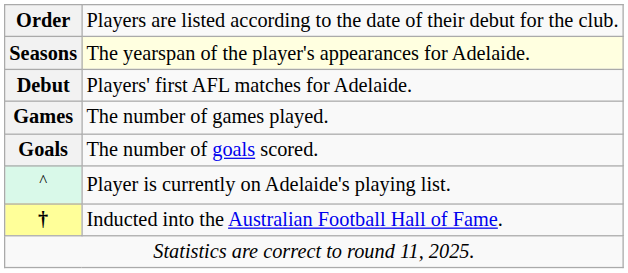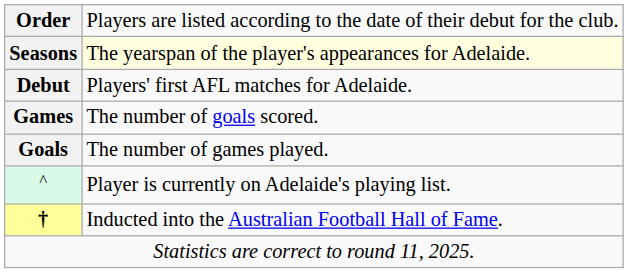 <table class="wikitable plainrowheaders">
 <tr>
 <th scope="row" style="text-align:center;">Order</th>
 <td>Players are listed according to the date of their debut for the club.</td>
 </tr>
 <tr>
 <th scope="row" style="text-align:center;">Seasons</th>
 <td style="background: lightyellow;">The yearspan of the player's appearances for Adelaide.</td>
 </tr>
 <tr>
 <th scope="row" style="text-align:center;">Debut</th>
 <td>Players' first AFL matches for Adelaide.</td>
 </tr>
 <tr>
 <th scope="row" style="text-align:center;">Games</th>
-<td>The number of games played.</td>
+<td>The number of <a href='#'>goals</a> scored.</td>
 </tr>
 <tr>
 <th scope="row" style="text-align:center;">Goals</th>
-<td>The number of <a href='#'>goals</a> scored.</td>
+<td>The number of games played.</td>
 </tr>
 <tr>
 <td scope="row" style="text-align:center; background:#D9F9E9;"><sup>^</sup></td>
 <td>Player is currently on Adelaide's playing list.</td>
 </tr>
 <tr>
 <th scope="row" style="text-align:center; background:#FFFF99">†</th>
 <td>Inducted into the <a href='#'>Australian Football Hall of Fame</a>.</td>
 </tr>
 <tr>
 <td colspan="2" style="text-align:center"><em>Statistics are correct to round 11, 2025.</em></td>
 </tr>
 </table>
